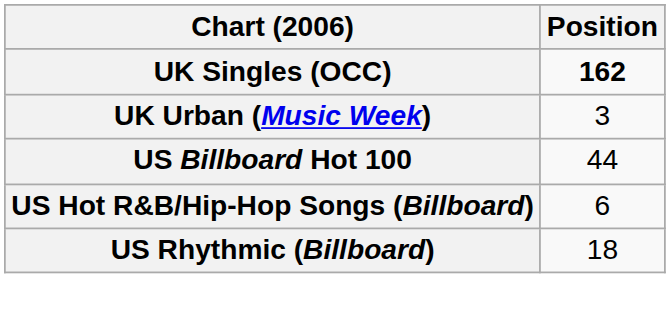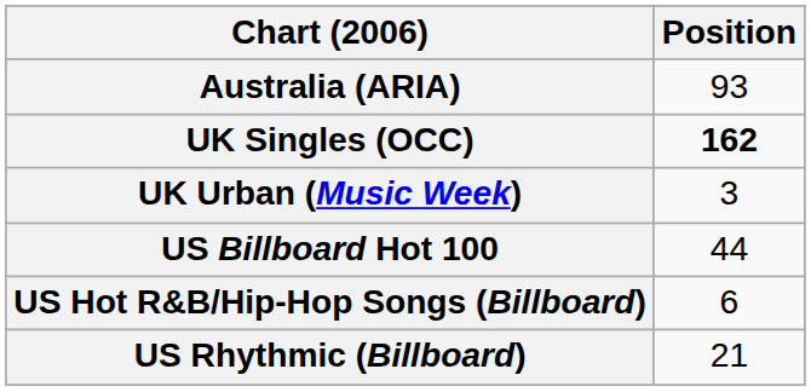 <table class="wikitable sortable plainrowheaders" style="text-align:center">
 <tr>
 <th>Chart (2006)</th>
 <th>Position</th>
+</tr>
+<tr>
+<th scope="row">Australia (ARIA)</th>
+<td style="text-align:center;">93</td>
 </tr>
 <tr>
 <th scope="row">UK Singles (OCC)</th>
 <td style="text-align:center;"><strong>162</strong></td>
 </tr>
 <tr>
 <th scope="row">UK Urban (<em><a href='#'>Music Week</a></em>)</th>
 <td align="center">3</td>
 </tr>
 <tr>
 <th scope="row">US <em>Billboard</em> Hot 100</th>
 <td style="text-align:center;">44</td>
 </tr>
 <tr>
 <th scope="row">US Hot R&B/Hip-Hop Songs (<em>Billboard</em>)</th>
 <td style="text-align:center;">6</td>
 </tr>
 <tr>
 <th scope="row">US Rhythmic (<em>Billboard</em>)</th>
-<td style="text-align:center;">18</td>
+<td style="text-align:center;">21</td>
 </tr>
 </table>
